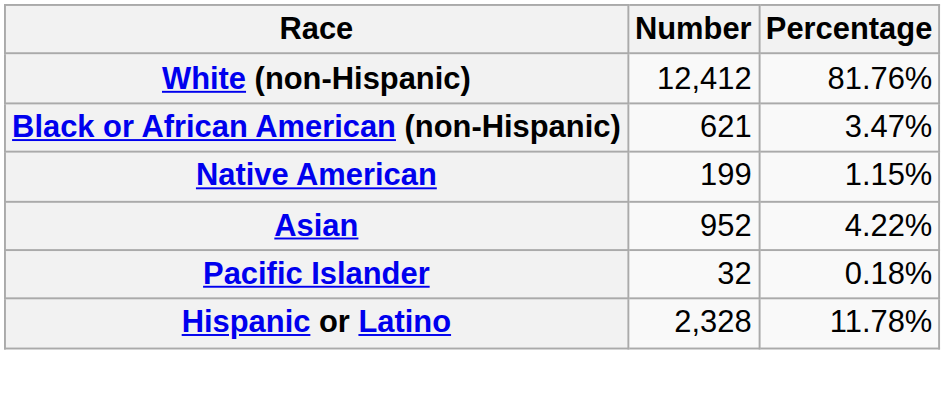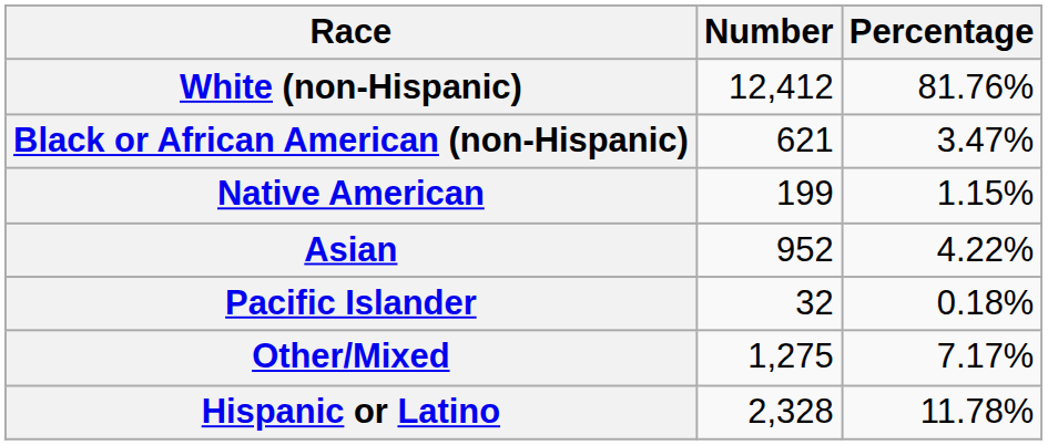 <table class="wikitable" style="text-align:right">
 <tr>
 <th scope="col">Race</th>
 <th scope="col">Number</th>
 <th scope="col">Percentage</th>
 </tr>
 <tr>
 <th scope="row"><a href='#'>White</a> (non-Hispanic)</th>
 <td>12,412</td>
 <td>81.76%</td>
 </tr>
 <tr>
 <th scope="row"><a href='#'>Black or African American</a> (non-Hispanic)</th>
 <td>621</td>
 <td>3.47%</td>
 </tr>
 <tr>
 <th scope="row"><a href='#'>Native American</a></th>
 <td>199</td>
 <td>1.15%</td>
 </tr>
 <tr>
 <th scope="row"><a href='#'>Asian</a></th>
 <td>952</td>
 <td>4.22%</td>
 </tr>
 <tr>
 <th scope="row"><a href='#'>Pacific Islander</a></th>
 <td>32</td>
 <td>0.18%</td>
 </tr>
 <tr>
+<th scope="row"><a href='#'>Other/Mixed</a></th>
+<td>1,275</td>
+<td>7.17%</td>
+</tr>
+<tr>
 <th scope="row"><a href='#'>Hispanic</a> or <a href='#'>Latino</a></th>
 <td>2,328</td>
 <td>11.78%</td>
 </tr>
 </table>
